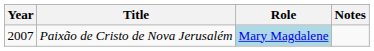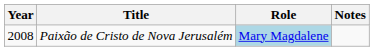 <table class="wikitable">
 <tr>
 <th>Year</th>
 <th>Title</th>
 <th>Role</th>
 <th>Notes</th>
 </tr>
 <tr>
-<td>2007</td>
+<td>2008</td>
 <td><em>Paixão de Cristo de Nova Jerusalém</em></td>
 <td style="background: lightblue;"><a href='#'>Mary Magdalene</a></td>
 <td></td>
 </tr>
 </table>
